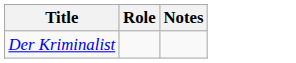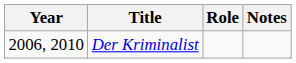 <table class="wikitable sortable">
 <tr>
+<th>Year</th>
 <th>Title</th>
 <th>Role</th>
 <th class="unsortable">Notes</th>
 </tr>
 <tr>
+<td>2006, 2010</td>
 <td><em><a href='#'>Der Kriminalist</a></em></td>
 <td></td>
 <td></td>
 </tr>
 </table>
